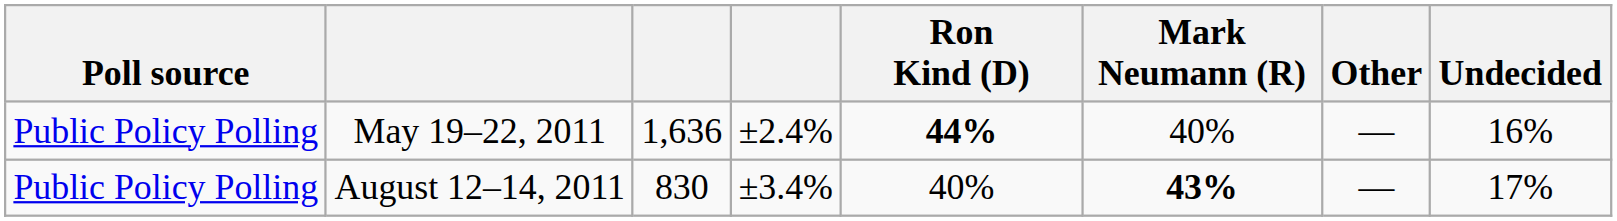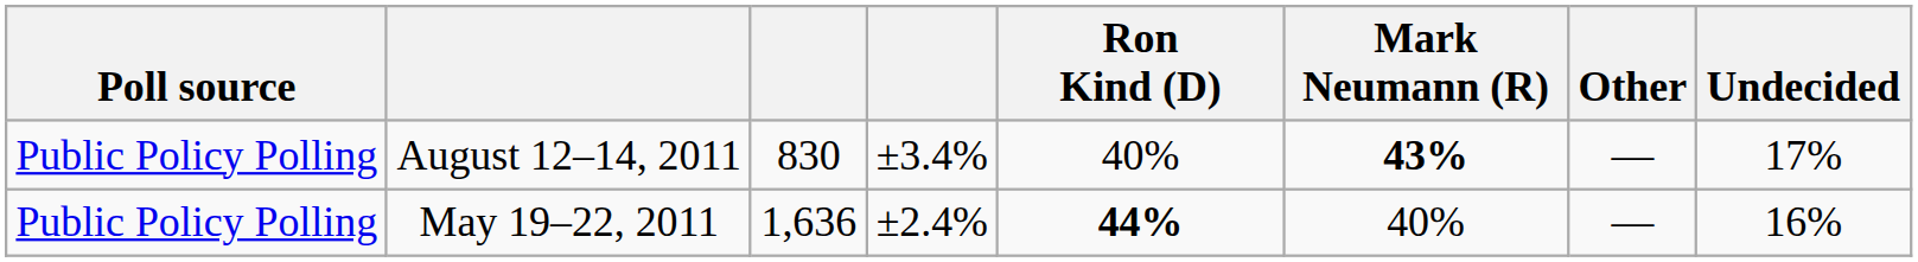 <table class="wikitable" style="text-align:center">
 <tr style="vertical-align:bottom">
 <th>Poll source</th>
 <th></th>
 <th></th>
 <th></th>
 <th style="width:100px;">Ron<br>Kind (D)</th>
 <th style="width:100px;">Mark<br>Neumann (R)</th>
 <th>Other</th>
 <th>Undecided</th>
 </tr>
 <tr>
 <td style="text-align:left"><a href='#'>Public Policy Polling</a></td>
+<td>August 12–14, 2011</td>
+<td>830</td>
+<td>±3.4%</td>
+<td>40%</td>
+<td><strong>43%</strong></td>
+<td>—</td>
+<td>17%</td>
+</tr>
+<tr>
+<td style="text-align:left"><a href='#'>Public Policy Polling</a></td>
 <td>May 19–22, 2011</td>
 <td>1,636</td>
 <td>±2.4%</td>
 <td><strong>44%</strong></td>
 <td>40%</td>
 <td>—</td>
 <td>16%</td>
 </tr>
-<tr>
-<td style="text-align:left"><a href='#'>Public Policy Polling</a></td>
-<td>August 12–14, 2011</td>
-<td>830</td>
-<td>±3.4%</td>
-<td>40%</td>
-<td><strong>43%</strong></td>
-<td>—</td>
-<td>17%</td>
-</tr>
 </table>
